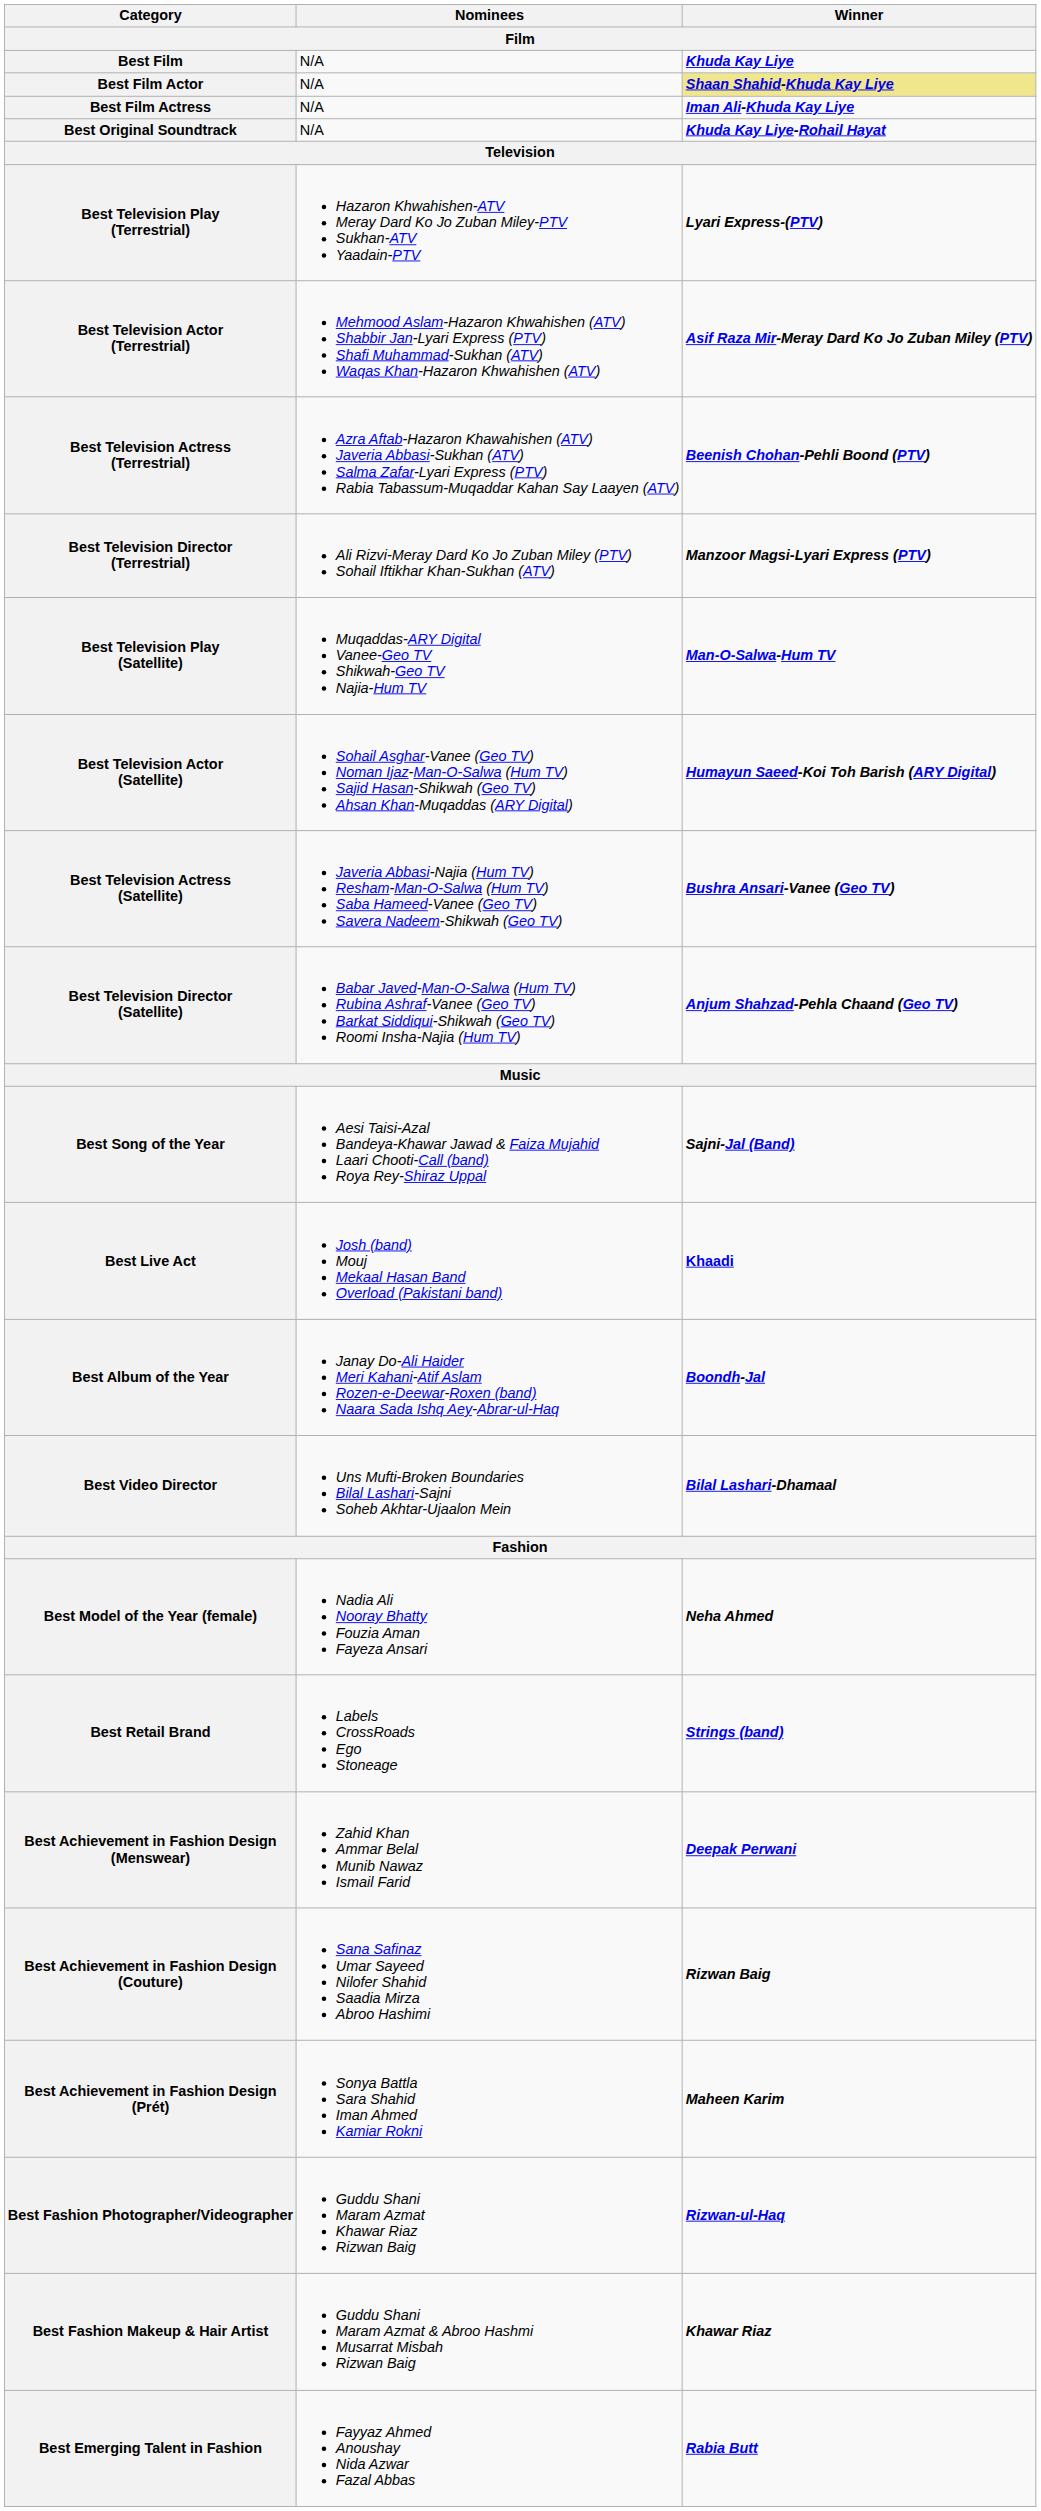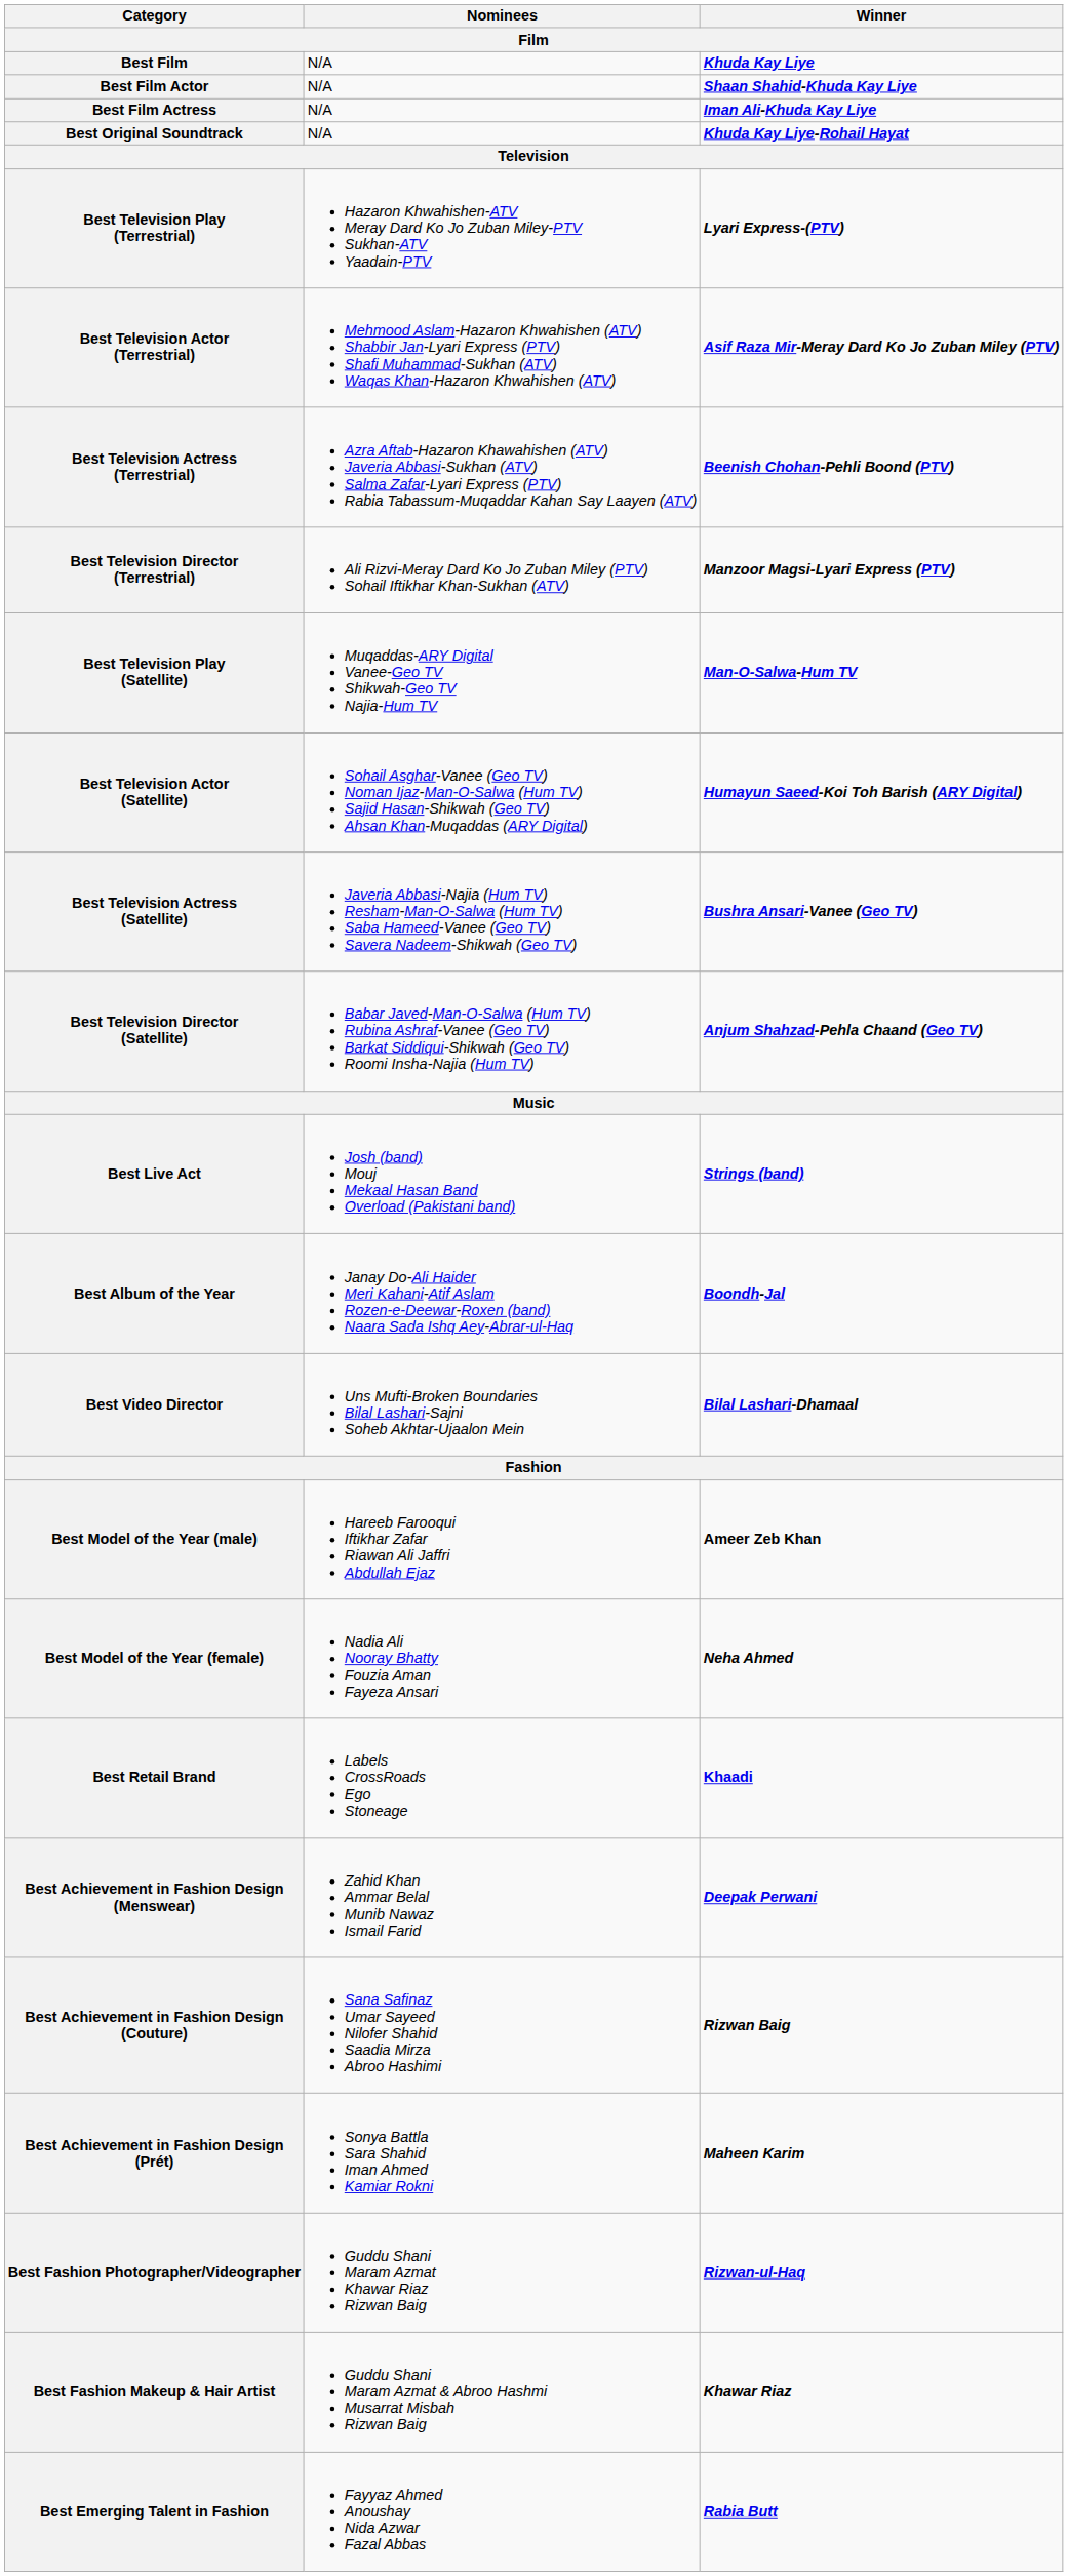 <table class="wikitable">
 <tr>
 <th>Category</th>
 <th>Nominees</th>
 <th>Winner</th>
 </tr>
 <tr>
 <th colspan=3>Film</th>
 </tr>
 <tr>
 <th>Best Film</th>
 <td>N/A</td>
 <td><strong><em><a href='#'>Khuda Kay Liye</a></em></strong></td>
 </tr>
 <tr>
 <th>Best Film Actor</th>
 <td>N/A</td>
-<td style="background: khaki;"><strong><em><a href='#'>Shaan Shahid</a>-<a href='#'>Khuda Kay Liye</a></em></strong></td>
+<td><strong><em><a href='#'>Shaan Shahid</a>-<a href='#'>Khuda Kay Liye</a></em></strong></td>
 </tr>
 <tr>
 <th>Best Film Actress</th>
 <td>N/A</td>
 <td><strong><em><a href='#'>Iman Ali</a>-<a href='#'>Khuda Kay Liye</a></em></strong></td>
 </tr>
 <tr>
 <th>Best Original Soundtrack</th>
 <td>N/A</td>
 <td><strong><em><a href='#'>Khuda Kay Liye</a>-<a href='#'>Rohail Hayat</a></em></strong></td>
 </tr>
 <tr>
 <th colspan=3>Television</th>
 </tr>
 <tr>
 <th>Best Television Play<br>(Terrestrial)</th>
 <td><br><ul><li><em>Hazaron Khwahishen-<a href='#'>ATV</a></em></li><li><em>Meray Dard Ko Jo Zuban Miley-<a href='#'>PTV</a></em></li><li><em>Sukhan-<a href='#'>ATV</a></em></li><li><em>Yaadain-<a href='#'>PTV</a></em></li></ul></td>
 <td><strong><em>Lyari Express-(<a href='#'>PTV</a>)</em></strong></td>
 </tr>
 <tr>
 <th>Best Television Actor<br>(Terrestrial)</th>
 <td><br><ul><li><em><a href='#'>Mehmood Aslam</a>-Hazaron Khwahishen (<a href='#'>ATV</a>)</em></li><li><em><a href='#'>Shabbir Jan</a>-Lyari Express (<a href='#'>PTV</a>)</em></li><li><em><a href='#'>Shafi Muhammad</a>-Sukhan (<a href='#'>ATV</a>)</em></li><li><em><a href='#'>Waqas Khan</a>-Hazaron Khwahishen (<a href='#'>ATV</a>)</em></li></ul></td>
 <td><strong><em><a href='#'>Asif Raza Mir</a>-Meray Dard Ko Jo Zuban Miley (<a href='#'>PTV</a>)</em></strong></td>
 </tr>
 <tr>
 <th>Best Television Actress<br>(Terrestrial)</th>
 <td><br><ul><li><em><a href='#'>Azra Aftab</a>-Hazaron Khawahishen (<a href='#'>ATV</a>)</em></li><li><em><a href='#'>Javeria Abbasi</a>-Sukhan (<a href='#'>ATV</a>)</em></li><li><em><a href='#'>Salma Zafar</a>-Lyari Express (<a href='#'>PTV</a>)</em></li><li><em>Rabia Tabassum-Muqaddar Kahan Say Laayen (<a href='#'>ATV</a>)</em></li></ul></td>
 <td><strong><em><a href='#'>Beenish Chohan</a>-Pehli Boond (<a href='#'>PTV</a>)</em></strong></td>
 </tr>
 <tr>
 <th>Best Television Director<br>(Terrestrial)</th>
 <td><br><ul><li><em>Ali Rizvi-Meray Dard Ko Jo Zuban Miley (<a href='#'>PTV</a>)</em></li><li><em>Sohail Iftikhar Khan-Sukhan (<a href='#'>ATV</a>)</em></li></ul></td>
 <td><strong><em>Manzoor Magsi-Lyari Express (<a href='#'>PTV</a>)</em></strong></td>
 </tr>
 <tr>
 <th>Best Television Play<br>(Satellite)</th>
 <td><br><ul><li><em>Muqaddas-<a href='#'>ARY Digital</a></em></li><li><em>Vanee-<a href='#'>Geo TV</a></em></li><li><em>Shikwah-<a href='#'>Geo TV</a></em></li><li><em>Najia-<a href='#'>Hum TV</a></em></li></ul></td>
 <td><strong><em><a href='#'>Man-O-Salwa</a>-<a href='#'>Hum TV</a></em></strong></td>
 </tr>
 <tr>
 <th>Best Television Actor<br>(Satellite)</th>
 <td><br><ul><li><em><a href='#'>Sohail Asghar</a>-Vanee (<a href='#'>Geo TV</a>)</em></li><li><em><a href='#'>Noman Ijaz</a>-<a href='#'>Man-O-Salwa</a> (<a href='#'>Hum TV</a>)</em></li><li><em><a href='#'>Sajid Hasan</a>-Shikwah (<a href='#'>Geo TV</a>)</em></li><li><em><a href='#'>Ahsan Khan</a>-Muqaddas (<a href='#'>ARY Digital</a>)</em></li></ul></td>
 <td><strong><em><a href='#'>Humayun Saeed</a>-Koi Toh Barish (<a href='#'>ARY Digital</a>)</em></strong></td>
 </tr>
 <tr>
 <th>Best Television Actress<br>(Satellite)</th>
 <td><br><ul><li><em><a href='#'>Javeria Abbasi</a>-Najia (<a href='#'>Hum TV</a>)</em></li><li><em><a href='#'>Resham</a>-<a href='#'>Man-O-Salwa</a> (<a href='#'>Hum TV</a>)</em></li><li><em><a href='#'>Saba Hameed</a>-Vanee (<a href='#'>Geo TV</a>)</em></li><li><em><a href='#'>Savera Nadeem</a>-Shikwah (<a href='#'>Geo TV</a>)</em></li></ul></td>
 <td><strong><em><a href='#'>Bushra Ansari</a>-Vanee (<a href='#'>Geo TV</a>)</em></strong></td>
 </tr>
 <tr>
 <th>Best Television Director<br>(Satellite)</th>
 <td><br><ul><li><em><a href='#'>Babar Javed</a>-<a href='#'>Man-O-Salwa</a> (<a href='#'>Hum TV</a>)</em></li><li><em><a href='#'>Rubina Ashraf</a>-Vanee (<a href='#'>Geo TV</a>)</em></li><li><em><a href='#'>Barkat Siddiqui</a>-Shikwah (<a href='#'>Geo TV</a>)</em></li><li><em>Roomi Insha-Najia (<a href='#'>Hum TV</a>)</em></li></ul></td>
 <td><strong><em><a href='#'>Anjum Shahzad</a>-Pehla Chaand (<a href='#'>Geo TV</a>)</em></strong></td>
 </tr>
 <tr>
 <th colspan=3>Music</th>
 </tr>
 <tr>
-<th>Best Song of the Year</th>
-<td><br><ul><li><em>Aesi Taisi-Azal</em></li><li><em>Bandeya-Khawar Jawad & <a href='#'>Faiza Mujahid</a></em></li><li><em>Laari Chooti-<a href='#'>Call (band)</a></em></li><li><em>Roya Rey-<a href='#'>Shiraz Uppal</a></em></li></ul></td>
-<td><strong><em>Sajni-<a href='#'>Jal (Band)</a></em></strong></td>
-</tr>
-<tr>
 <th>Best Live Act</th>
 <td><br><ul><li><em><a href='#'>Josh (band)</a></em></li><li><em>Mouj</em></li><li><em><a href='#'>Mekaal Hasan Band</a></em></li><li><em><a href='#'>Overload (Pakistani band)</a></em></li></ul></td>
-<td><strong><a href='#'>Khaadi</a></strong></td>
+<td><strong><em><a href='#'>Strings (band)</a></em></strong></td>
 </tr>
 <tr>
 <th>Best Album of the Year</th>
 <td><br><ul><li><em>Janay Do-<a href='#'>Ali Haider</a></em></li><li><em><a href='#'>Meri Kahani</a>-<a href='#'>Atif Aslam</a></em></li><li><em><a href='#'>Rozen-e-Deewar</a>-<a href='#'>Roxen (band)</a></em></li><li><em><a href='#'>Naara Sada Ishq Aey</a>-<a href='#'>Abrar-ul-Haq</a></em></li></ul></td>
 <td><strong><em><a href='#'>Boondh</a>-<a href='#'>Jal</a></em></strong></td>
 </tr>
 <tr>
 <th>Best Video Director</th>
 <td><br><ul><li><em>Uns Mufti-Broken Boundaries</em></li><li><em><a href='#'>Bilal Lashari</a>-Sajni</em></li><li><em>Soheb Akhtar-Ujaalon Mein</em></li></ul></td>
 <td><strong><em><a href='#'>Bilal Lashari</a>-Dhamaal</em></strong></td>
 </tr>
 <tr>
 <th colspan=3>Fashion</th>
 </tr>
 <tr>
+<th>Best Model of the Year (male)</th>
+<td><br><ul><li><em>Hareeb Farooqui</em></li><li><em>Iftikhar Zafar</em></li><li><em>Riawan Ali Jaffri</em></li><li><em><a href='#'>Abdullah Ejaz</a></em></li></ul></td>
+<td><strong>Ameer Zeb Khan</strong></td>
+</tr>
+<tr>
 <th>Best Model of the Year (female)</th>
 <td><br><ul><li><em>Nadia Ali </em></li><li><em><a href='#'>Nooray Bhatty</a></em></li><li><em>Fouzia Aman</em></li><li><em>Fayeza Ansari</em></li></ul></td>
 <td><strong><em>Neha Ahmed</em></strong></td>
 </tr>
 <tr>
 <th>Best Retail Brand</th>
 <td><br><ul><li><em>Labels</em></li><li><em>CrossRoads</em></li><li><em>Ego </em></li><li><em>Stoneage</em></li></ul></td>
-<td><strong><em><a href='#'>Strings (band)</a></em></strong></td>
+<td><strong><a href='#'>Khaadi</a></strong></td>
 </tr>
 <tr>
 <th>Best Achievement in Fashion Design<br>(Menswear)</th>
 <td><br><ul><li><em>Zahid Khan </em></li><li><em>Ammar Belal</em></li><li><em>Munib Nawaz</em></li><li><em>Ismail Farid</em></li></ul></td>
 <td><strong><em><a href='#'>Deepak Perwani</a></em></strong></td>
 </tr>
 <tr>
 <th>Best Achievement in Fashion Design<br>(Couture)</th>
 <td><br><ul><li><em><a href='#'>Sana Safinaz</a></em></li><li><em>Umar Sayeed</em></li><li><em>Nilofer Shahid</em></li><li><em>Saadia Mirza</em></li><li><em>Abroo Hashimi</em></li></ul></td>
 <td><strong><em>Rizwan Baig</em></strong></td>
 </tr>
 <tr>
 <th>Best Achievement in Fashion Design<br>(Prét)</th>
 <td><br><ul><li><em>Sonya Battla</em></li><li><em>Sara Shahid</em></li><li><em>Iman Ahmed</em></li><li><em><a href='#'>Kamiar Rokni</a></em></li></ul></td>
 <td><strong><em>Maheen Karim</em></strong></td>
 </tr>
 <tr>
 <th>Best Fashion Photographer/Videographer</th>
 <td><br><ul><li><em>Guddu Shani</em></li><li><em>Maram Azmat</em></li><li><em>Khawar Riaz</em></li><li><em>Rizwan Baig</em></li></ul></td>
 <td><strong><em><a href='#'>Rizwan-ul-Haq</a></em></strong></td>
 </tr>
 <tr>
 <th>Best Fashion Makeup & Hair Artist</th>
 <td><br><ul><li><em>Guddu Shani</em></li><li><em>Maram Azmat & Abroo Hashmi</em></li><li><em>Musarrat Misbah</em></li><li><em>Rizwan Baig</em></li></ul></td>
 <td><strong><em>Khawar Riaz</em></strong></td>
 </tr>
 <tr>
 <th>Best Emerging Talent in Fashion</th>
 <td><br><ul><li><em>Fayyaz Ahmed</em></li><li><em>Anoushay</em></li><li><em>Nida Azwar</em></li><li><em>Fazal Abbas</em></li></ul></td>
 <td><strong><em><a href='#'>Rabia Butt</a></em></strong></td>
 </tr>
 </table>
